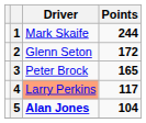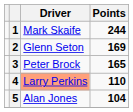 <table class="wikitable" style="font-size: 85%;">
 <tr>
 <th></th>
 <th></th>
 <th>Driver</th>
 <th>Points</th>
 </tr>
 <tr>
 <td align="left"></td>
 <th>1</th>
 <td> <a href='#'>Mark Skaife</a></td>
 <td align="right"><strong>244</strong></td>
 </tr>
 <tr>
 <td align="left"></td>
 <th>2</th>
 <td> <a href='#'>Glenn Seton</a></td>
-<td align="right"><strong>172</strong></td>
+<td align="right"><strong>169</strong></td>
 </tr>
 <tr>
 <td align="left"></td>
 <th>3</th>
 <td> <a href='#'>Peter Brock</a></td>
 <td align="right"><strong>165</strong></td>
 </tr>
 <tr>
 <td align="left"></td>
 <th>4</th>
 <td style="background: lightsalmon;"> <a href='#'>Larry Perkins</a></td>
-<td align="right"><strong>117</strong></td>
+<td align="right"><strong>110</strong></td>
 </tr>
 <tr>
 <td align="left"></td>
 <th>5</th>
-<td><strong> <a href='#'>Alan Jones</a></strong></td>
+<td> <a href='#'>Alan Jones</a></td>
 <td align="right"><strong>104</strong></td>
 </tr>
 <tr>
 </tr>
 </table>
